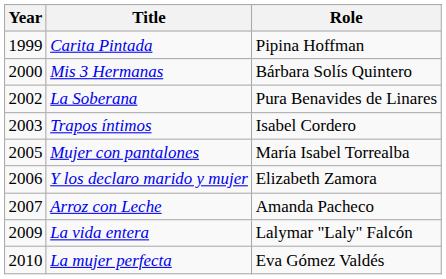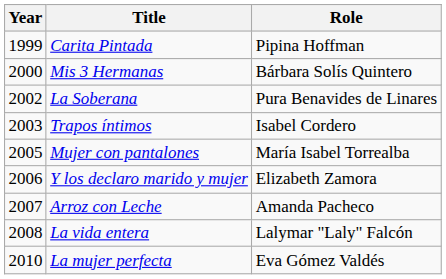 <table class="wikitable sortable">
 <tr>
 <th>Year</th>
 <th>Title</th>
 <th>Role</th>
 </tr>
 <tr>
 <td>1999</td>
 <td><em><a href='#'>Carita Pintada</a></em></td>
 <td>Pipina Hoffman</td>
 </tr>
 <tr>
 <td>2000</td>
 <td><em><a href='#'>Mis 3 Hermanas</a></em></td>
 <td>Bárbara Solís Quintero</td>
 </tr>
 <tr>
 <td>2002</td>
 <td><em><a href='#'>La Soberana</a></em></td>
 <td>Pura Benavides de Linares</td>
 </tr>
 <tr>
 <td>2003</td>
 <td><em><a href='#'>Trapos íntimos</a></em></td>
 <td>Isabel Cordero</td>
 </tr>
 <tr>
 <td>2005</td>
 <td><em><a href='#'>Mujer con pantalones</a></em></td>
 <td>María Isabel Torrealba</td>
 </tr>
 <tr>
 <td>2006</td>
 <td><em><a href='#'>Y los declaro marido y mujer</a></em></td>
 <td>Elizabeth Zamora</td>
 </tr>
 <tr>
 <td>2007</td>
 <td><em><a href='#'>Arroz con Leche</a></em></td>
 <td>Amanda Pacheco</td>
 </tr>
 <tr>
-<td>2009</td>
+<td>2008</td>
 <td><em><a href='#'>La vida entera</a></em></td>
 <td>Lalymar "Laly" Falcón</td>
 </tr>
 <tr>
 <td>2010</td>
 <td><em><a href='#'>La mujer perfecta</a></em></td>
 <td>Eva Gómez Valdés</td>
 </tr>
 </table>
